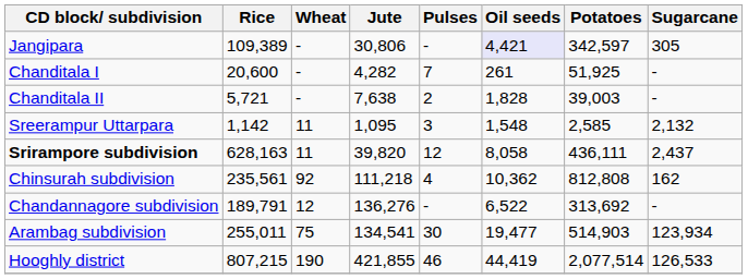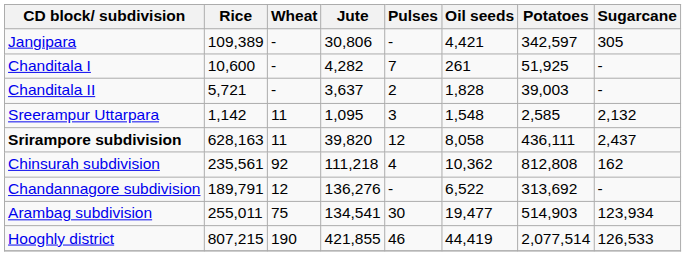 <table class="wikitable sortable">
 <tr>
 <th>CD block/ subdivision</th>
 <th>Rice</th>
 <th>Wheat</th>
 <th>Jute</th>
 <th>Pulses</th>
 <th>Oil seeds</th>
 <th>Potatoes</th>
 <th>Sugarcane</th>
 </tr>
 <tr>
 <td><a href='#'>Jangipara</a></td>
 <td>109,389</td>
 <td>-</td>
 <td>30,806</td>
 <td>-</td>
-<td style="background: lavender;">4,421</td>
+<td>4,421</td>
 <td>342,597</td>
 <td>305</td>
 </tr>
 <tr>
 <td><a href='#'>Chanditala I</a></td>
-<td>20,600</td>
+<td>10,600</td>
 <td>-</td>
 <td>4,282</td>
 <td>7</td>
 <td>261</td>
 <td>51,925</td>
 <td>-</td>
 </tr>
 <tr>
 <td><a href='#'>Chanditala II</a></td>
 <td>5,721</td>
 <td>-</td>
-<td>7,638</td>
+<td>3,637</td>
 <td>2</td>
 <td>1,828</td>
 <td>39,003</td>
 <td>-</td>
 </tr>
 <tr>
 <td><a href='#'>Sreerampur Uttarpara</a></td>
 <td>1,142</td>
 <td>11</td>
 <td>1,095</td>
 <td>3</td>
 <td>1,548</td>
 <td>2,585</td>
 <td>2,132</td>
 </tr>
 <tr>
 <td><strong>Srirampore subdivision</strong></td>
 <td>628,163</td>
 <td>11</td>
 <td>39,820</td>
 <td>12</td>
 <td>8,058</td>
 <td>436,111</td>
 <td>2,437</td>
 </tr>
 <tr>
 <td><a href='#'>Chinsurah subdivision</a></td>
 <td>235,561</td>
 <td>92</td>
 <td>111,218</td>
 <td>4</td>
 <td>10,362</td>
 <td>812,808</td>
 <td>162</td>
 </tr>
 <tr>
 <td><a href='#'>Chandannagore subdivision</a></td>
 <td>189,791</td>
 <td>12</td>
 <td>136,276</td>
 <td>-</td>
 <td>6,522</td>
 <td>313,692</td>
 <td>-</td>
 </tr>
 <tr>
 <td><a href='#'>Arambag subdivision</a></td>
 <td>255,011</td>
 <td>75</td>
 <td>134,541</td>
 <td>30</td>
 <td>19,477</td>
 <td>514,903</td>
 <td>123,934</td>
 </tr>
 <tr>
 <td><a href='#'>Hooghly district</a></td>
 <td>807,215</td>
 <td>190</td>
 <td>421,855</td>
 <td>46</td>
 <td>44,419</td>
 <td>2,077,514</td>
 <td>126,533</td>
 </tr>
 <tr>
 </tr>
 </table>
